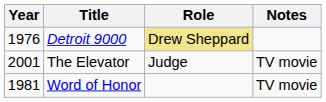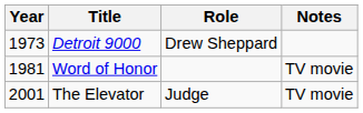 <table class="wikitable">
 <tr>
 <th>Year</th>
 <th>Title</th>
 <th>Role</th>
 <th>Notes</th>
 </tr>
 <tr>
-<td>1976</td>
+<td>1973</td>
 <td><em><a href='#'>Detroit 9000</a></em></td>
-<td style="background: khaki;">Drew Sheppard</td>
+<td>Drew Sheppard</td>
 <td></td>
+</tr>
+<tr>
+<td>1981</td>
+<td><a href='#'>Word of Honor</a></td>
+<td></td>
+<td>TV movie</td>
 </tr>
 <tr>
 <td>2001</td>
 <td>The Elevator</td>
 <td>Judge</td>
 <td>TV movie</td>
 </tr>
-<tr>
-<td>1981</td>
-<td><a href='#'>Word of Honor</a></td>
-<td></td>
-<td>TV movie</td>
-</tr>
 </table>
